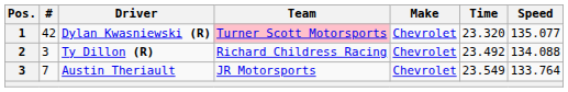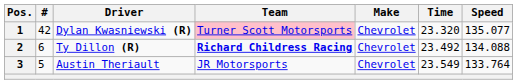 <table class="wikitable" style="font-size:95%">
 <tr>
 <th>Pos.</th>
 <th>#</th>
 <th>Driver</th>
 <th>Team</th>
 <th>Make</th>
 <th>Time</th>
 <th>Speed</th>
 </tr>
 <tr>
 <th>1</th>
 <td>42</td>
 <td><a href='#'>Dylan Kwasniewski</a> <strong>(R)</strong></td>
 <td style="background: pink;"><a href='#'>Turner Scott Motorsports</a></td>
 <td><a href='#'>Chevrolet</a></td>
 <td>23.320</td>
 <td>135.077</td>
 </tr>
 <tr>
 <th>2</th>
-<td>3</td>
+<td>6</td>
 <td><a href='#'>Ty Dillon</a> <strong>(R)</strong></td>
-<td><a href='#'>Richard Childress Racing</a></td>
+<td><strong><a href='#'>Richard Childress Racing</a></strong></td>
 <td><a href='#'>Chevrolet</a></td>
 <td>23.492</td>
 <td>134.088</td>
 </tr>
 <tr>
 <th>3</th>
-<td>7</td>
+<td>5</td>
 <td><a href='#'>Austin Theriault</a></td>
 <td><a href='#'>JR Motorsports</a></td>
 <td><a href='#'>Chevrolet</a></td>
 <td>23.549</td>
 <td>133.764</td>
 </tr>
 <tr>
 <th colspan="7"></th>
 </tr>
 </table>
